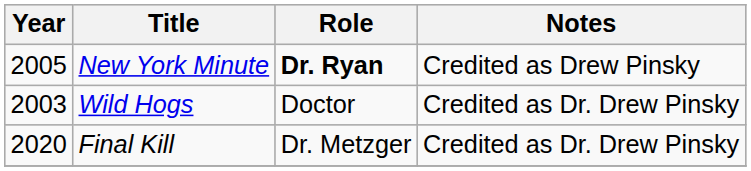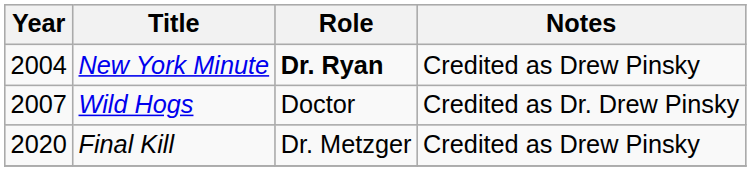 <table class="wikitable sortable">
 <tr>
 <th>Year</th>
 <th>Title</th>
 <th>Role</th>
 <th class="unsortable">Notes</th>
 </tr>
 <tr>
-<td>2005</td>
+<td>2004</td>
 <td><em><a href='#'>New York Minute</a></em></td>
 <td><strong>Dr. Ryan</strong></td>
 <td>Credited as Drew Pinsky</td>
 </tr>
 <tr>
-<td>2003</td>
+<td>2007</td>
 <td><em><a href='#'>Wild Hogs</a></em></td>
 <td>Doctor</td>
 <td>Credited as Dr. Drew Pinsky</td>
 </tr>
 <tr>
 <td>2020</td>
 <td><em>Final Kill</em></td>
 <td>Dr. Metzger</td>
-<td>Credited as Dr. Drew Pinsky</td>
+<td>Credited as Drew Pinsky</td>
 </tr>
 <tr>
 </tr>
 </table>
